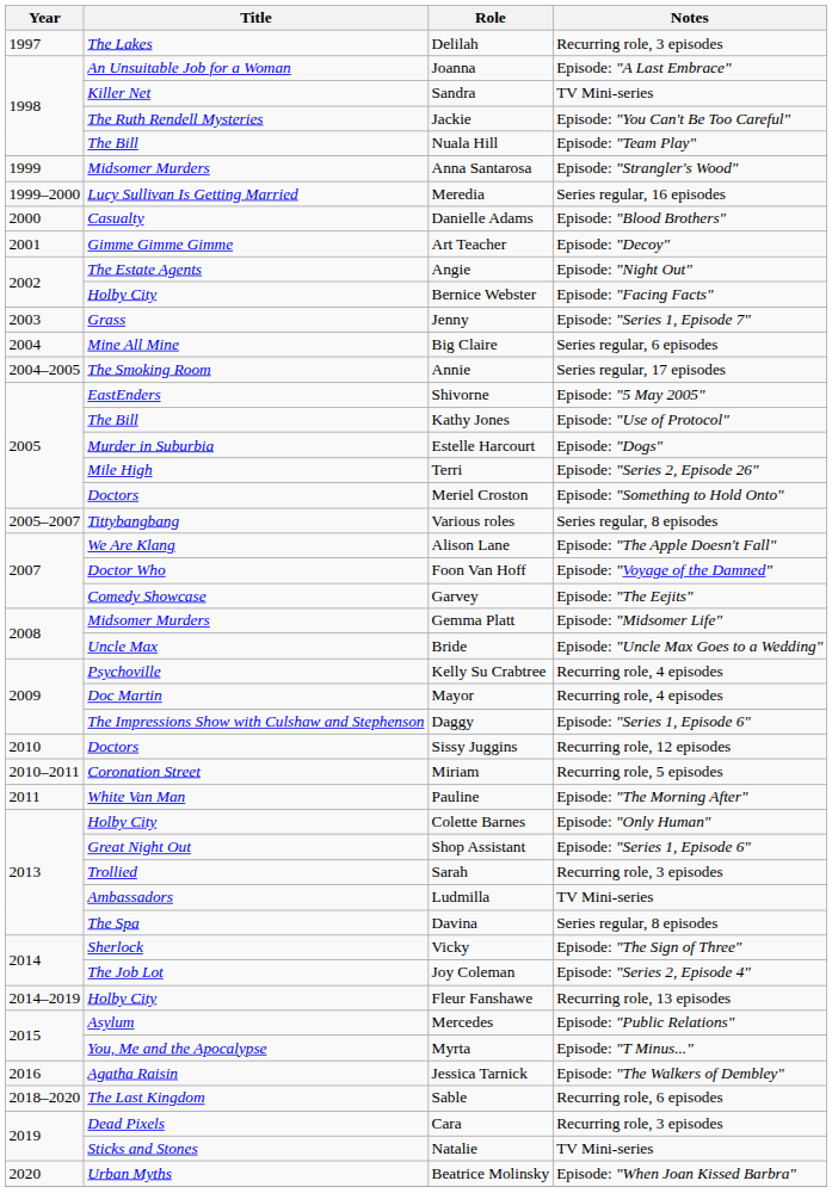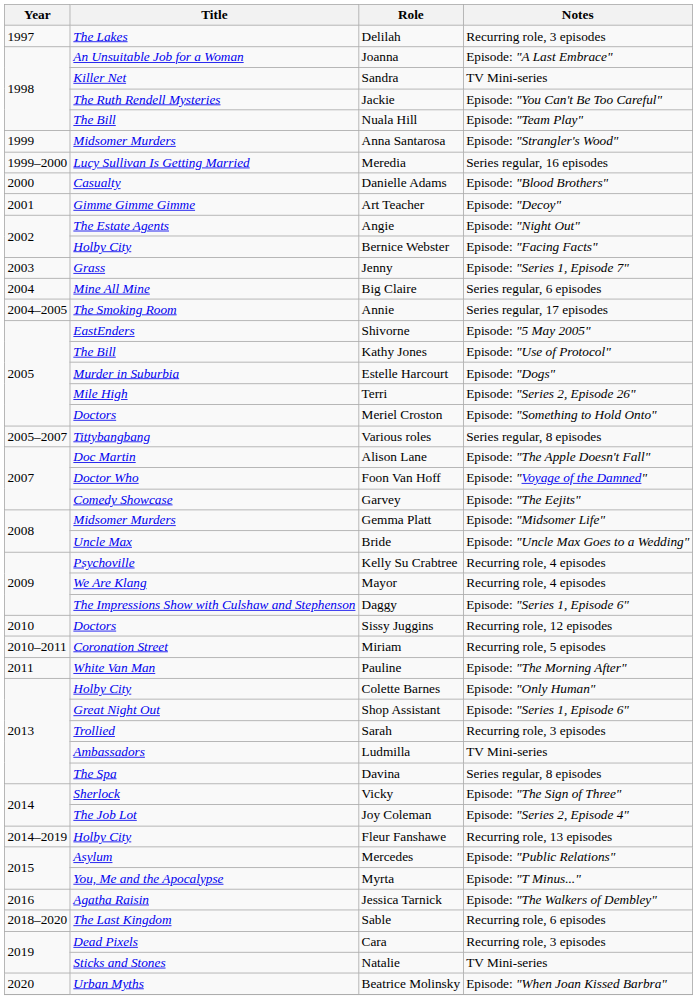 <table class="wikitable">
 <tr>
 <th>Year</th>
 <th>Title</th>
 <th>Role</th>
 <th>Notes</th>
 </tr>
 <tr>
 <td>1997</td>
 <td><em><a href='#'>The Lakes</a></em></td>
 <td>Delilah</td>
 <td>Recurring role, 3 episodes</td>
 </tr>
 <tr>
 <td rowspan="4">1998</td>
 <td><em><a href='#'>An Unsuitable Job for a Woman</a></em></td>
 <td>Joanna</td>
 <td>Episode: <em>"A Last Embrace"</em></td>
 </tr>
 <tr>
 <td><em><a href='#'>Killer Net</a></em></td>
 <td>Sandra</td>
 <td>TV Mini-series</td>
 </tr>
 <tr>
 <td><em><a href='#'>The Ruth Rendell Mysteries</a></em></td>
 <td>Jackie</td>
 <td>Episode: <em>"You Can't Be Too Careful"</em></td>
 </tr>
 <tr>
 <td><em><a href='#'>The Bill</a></em></td>
 <td>Nuala Hill</td>
 <td>Episode: <em>"Team Play"</em></td>
 </tr>
 <tr>
 <td>1999</td>
 <td><em><a href='#'>Midsomer Murders</a></em></td>
 <td>Anna Santarosa</td>
 <td>Episode: <em>"Strangler's Wood"</em></td>
 </tr>
 <tr>
 <td>1999–2000</td>
 <td><em><a href='#'>Lucy Sullivan Is Getting Married</a></em></td>
 <td>Meredia</td>
 <td>Series regular, 16 episodes</td>
 </tr>
 <tr>
 <td>2000</td>
 <td><em><a href='#'>Casualty</a></em></td>
 <td>Danielle Adams</td>
 <td>Episode: <em>"Blood Brothers"</em></td>
 </tr>
 <tr>
 <td>2001</td>
 <td><em><a href='#'>Gimme Gimme Gimme</a></em></td>
 <td>Art Teacher</td>
 <td>Episode: <em>"Decoy"</em></td>
 </tr>
 <tr>
 <td rowspan="2">2002</td>
 <td><em><a href='#'>The Estate Agents</a></em></td>
 <td>Angie</td>
 <td>Episode: <em>"Night Out"</em></td>
 </tr>
 <tr>
 <td><em><a href='#'>Holby City</a></em></td>
 <td>Bernice Webster</td>
 <td>Episode: <em>"Facing Facts"</em></td>
 </tr>
 <tr>
 <td>2003</td>
 <td><em><a href='#'>Grass</a></em></td>
 <td>Jenny</td>
 <td>Episode: <em>"Series 1, Episode 7"</em></td>
 </tr>
 <tr>
 <td>2004</td>
 <td><em><a href='#'>Mine All Mine</a></em></td>
 <td>Big Claire</td>
 <td>Series regular, 6 episodes</td>
 </tr>
 <tr>
 <td>2004–2005</td>
 <td><em><a href='#'>The Smoking Room</a></em></td>
 <td>Annie</td>
 <td>Series regular, 17 episodes</td>
 </tr>
 <tr>
 <td rowspan="5">2005</td>
 <td><em><a href='#'>EastEnders</a></em></td>
 <td>Shivorne</td>
 <td>Episode: <em>"5 May 2005"</em></td>
 </tr>
 <tr>
 <td><em><a href='#'>The Bill</a></em></td>
 <td>Kathy Jones</td>
 <td>Episode: <em>"Use of Protocol"</em></td>
 </tr>
 <tr>
 <td><em><a href='#'>Murder in Suburbia</a></em></td>
 <td>Estelle Harcourt</td>
 <td>Episode: <em>"Dogs"</em></td>
 </tr>
 <tr>
 <td><em><a href='#'>Mile High</a></em></td>
 <td>Terri</td>
 <td>Episode: <em>"Series 2, Episode 26"</em></td>
 </tr>
 <tr>
 <td><em><a href='#'>Doctors</a></em></td>
 <td>Meriel Croston</td>
 <td>Episode: <em>"Something to Hold Onto"</em></td>
 </tr>
 <tr>
 <td>2005–2007</td>
 <td><em><a href='#'>Tittybangbang</a></em></td>
 <td>Various roles</td>
 <td>Series regular, 8 episodes</td>
 </tr>
 <tr>
 <td rowspan="3">2007</td>
-<td><em><a href='#'>We Are Klang</a></em></td>
+<td><em><a href='#'>Doc Martin</a></em></td>
 <td>Alison Lane</td>
 <td>Episode: <em>"The Apple Doesn't Fall"</em></td>
 </tr>
 <tr>
 <td><em><a href='#'>Doctor Who</a></em></td>
 <td>Foon Van Hoff</td>
 <td>Episode: <em>"<a href='#'>Voyage of the Damned</a>"</em></td>
 </tr>
 <tr>
 <td><em><a href='#'>Comedy Showcase</a></em></td>
 <td>Garvey</td>
 <td>Episode: <em>"The Eejits"</em></td>
 </tr>
 <tr>
 <td rowspan="2">2008</td>
 <td><em><a href='#'>Midsomer Murders</a></em></td>
 <td>Gemma Platt</td>
 <td>Episode: <em>"Midsomer Life"</em></td>
 </tr>
 <tr>
 <td><em><a href='#'>Uncle Max</a></em></td>
 <td>Bride</td>
 <td>Episode: <em>"Uncle Max Goes to a Wedding"</em></td>
 </tr>
 <tr>
 <td rowspan="3">2009</td>
 <td><em><a href='#'>Psychoville</a></em></td>
 <td>Kelly Su Crabtree</td>
 <td>Recurring role, 4 episodes</td>
 </tr>
 <tr>
-<td><em><a href='#'>Doc Martin</a></em></td>
+<td><em><a href='#'>We Are Klang</a></em></td>
 <td>Mayor</td>
 <td>Recurring role, 4 episodes</td>
 </tr>
 <tr>
 <td><em><a href='#'>The Impressions Show with Culshaw and Stephenson</a></em></td>
 <td>Daggy</td>
 <td>Episode: <em>"Series 1, Episode 6"</em></td>
 </tr>
 <tr>
 <td>2010</td>
 <td><em><a href='#'>Doctors</a></em></td>
 <td>Sissy Juggins</td>
 <td>Recurring role, 12 episodes</td>
 </tr>
 <tr>
 <td>2010–2011</td>
 <td><em><a href='#'>Coronation Street</a></em></td>
 <td>Miriam</td>
 <td>Recurring role, 5 episodes</td>
 </tr>
 <tr>
 <td>2011</td>
 <td><em><a href='#'>White Van Man</a></em></td>
 <td>Pauline</td>
 <td>Episode: <em>"The Morning After"</em></td>
 </tr>
 <tr>
 <td rowspan="5">2013</td>
 <td><em><a href='#'>Holby City</a></em></td>
 <td>Colette Barnes</td>
 <td>Episode: <em>"Only Human"</em></td>
 </tr>
 <tr>
 <td><em><a href='#'>Great Night Out</a></em></td>
 <td>Shop Assistant</td>
 <td>Episode: <em>"Series 1, Episode 6"</em></td>
 </tr>
 <tr>
 <td><em><a href='#'>Trollied</a></em></td>
 <td>Sarah</td>
 <td>Recurring role, 3 episodes</td>
 </tr>
 <tr>
 <td><em><a href='#'>Ambassadors</a></em></td>
 <td>Ludmilla</td>
 <td>TV Mini-series</td>
 </tr>
 <tr>
 <td><em><a href='#'>The Spa</a></em></td>
 <td>Davina</td>
 <td>Series regular, 8 episodes</td>
 </tr>
 <tr>
 <td rowspan="2">2014</td>
 <td><em><a href='#'>Sherlock</a></em></td>
 <td>Vicky</td>
 <td>Episode: <em>"The Sign of Three"</em></td>
 </tr>
 <tr>
 <td><em><a href='#'>The Job Lot</a></em></td>
 <td>Joy Coleman</td>
 <td>Episode: <em>"Series 2, Episode 4"</em></td>
 </tr>
 <tr>
 <td>2014–2019</td>
 <td><em><a href='#'>Holby City</a></em></td>
 <td>Fleur Fanshawe</td>
 <td>Recurring role, 13 episodes</td>
 </tr>
 <tr>
 <td rowspan="2">2015</td>
 <td><em><a href='#'>Asylum</a></em></td>
 <td>Mercedes</td>
 <td>Episode: <em>"Public Relations"</em></td>
 </tr>
 <tr>
 <td><em><a href='#'>You, Me and the Apocalypse</a></em></td>
 <td>Myrta</td>
 <td>Episode: <em>"T Minus..."</em></td>
 </tr>
 <tr>
 <td>2016</td>
 <td><em><a href='#'>Agatha Raisin</a></em></td>
 <td>Jessica Tarnick</td>
 <td>Episode: <em>"The Walkers of Dembley"</em></td>
 </tr>
 <tr>
 <td>2018–2020</td>
 <td><em><a href='#'>The Last Kingdom</a></em></td>
 <td>Sable</td>
 <td>Recurring role, 6 episodes</td>
 </tr>
 <tr>
 <td rowspan="2">2019</td>
 <td><em><a href='#'>Dead Pixels</a></em></td>
 <td>Cara</td>
 <td>Recurring role, 3 episodes</td>
 </tr>
 <tr>
 <td><em><a href='#'>Sticks and Stones</a></em></td>
 <td>Natalie</td>
 <td>TV Mini-series</td>
 </tr>
 <tr>
 <td>2020</td>
 <td><em><a href='#'>Urban Myths</a></em></td>
 <td>Beatrice Molinsky</td>
 <td>Episode: <em>"When Joan Kissed Barbra"</em></td>
 </tr>
 <tr>
 </tr>
 </table>
